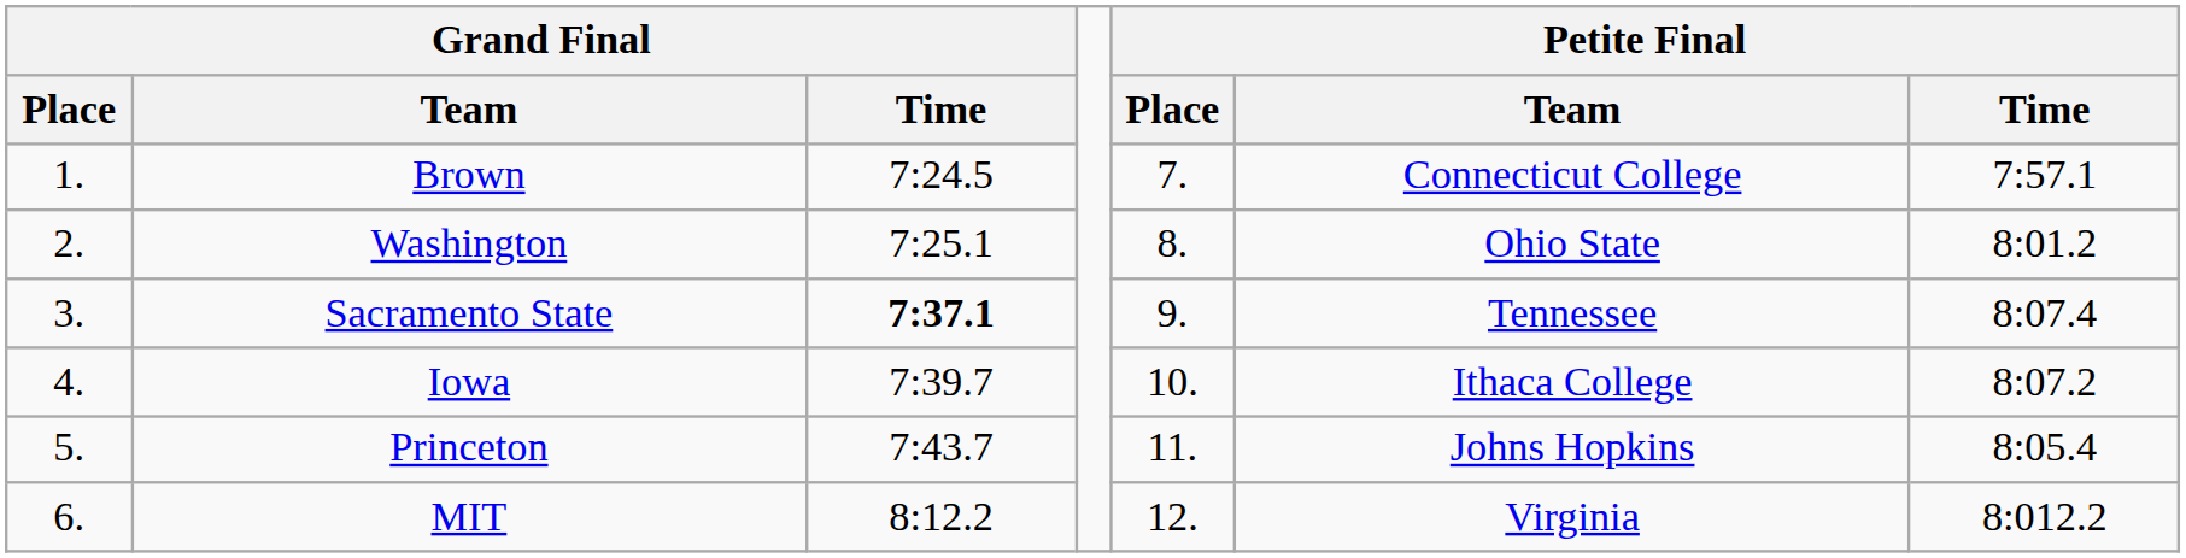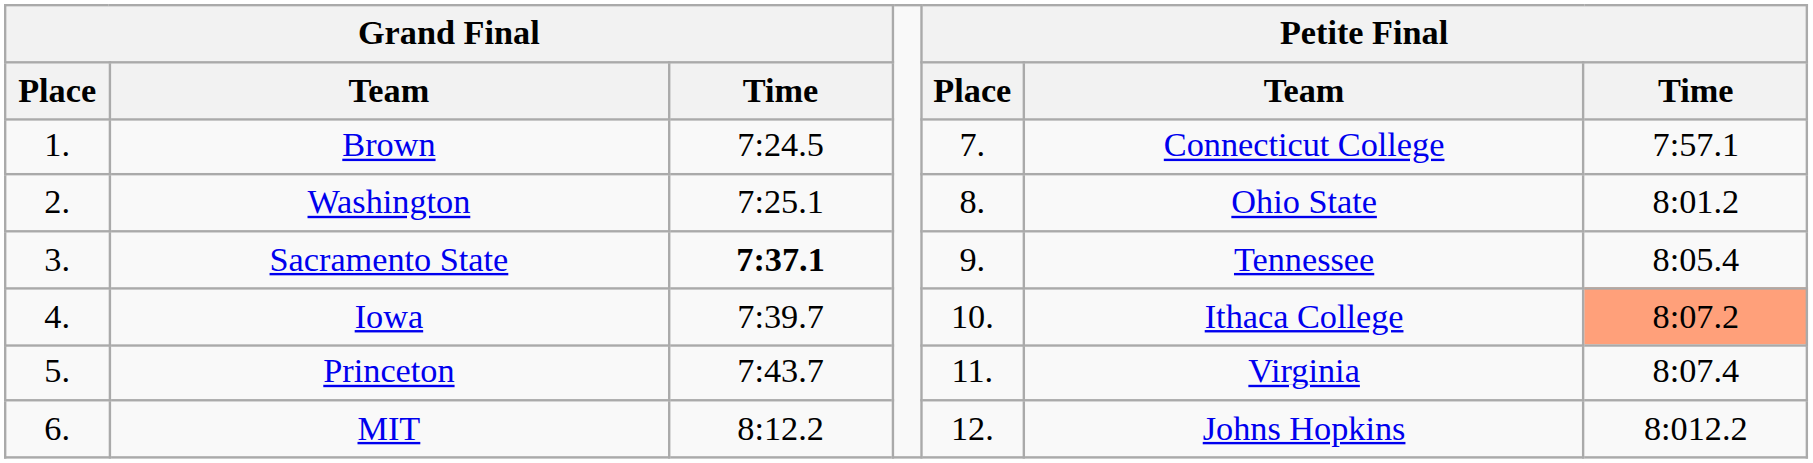 <table class="wikitable" style="font-size:90%; width: 60%; text-align: center">
 <tr>
 <th colspan=3>Grand Final</th>
 <td style="width:1%;" rowspan="57"></td>
 <th colspan=3>Petite Final</th>
 </tr>
 <tr>
 <th width=1%>Place</th>
 <th width=20%>Team</th>
 <th width=8%>Time</th>
 <th width=1%>Place</th>
 <th width=20%>Team</th>
 <th width=8%>Time</th>
 </tr>
 <tr>
 <td align=center>1.</td>
 <td align=center><a href='#'>Brown</a></td>
 <td align=center>7:24.5</td>
 <td align=center>7.</td>
 <td align=center><a href='#'>Connecticut College</a></td>
 <td align=center>7:57.1</td>
 </tr>
 <tr>
 <td align=center>2.</td>
 <td align=center><a href='#'>Washington</a></td>
 <td align=center>7:25.1</td>
 <td align=center>8.</td>
 <td align=center><a href='#'>Ohio State</a></td>
 <td align=center>8:01.2</td>
 </tr>
 <tr>
 <td align=center>3.</td>
 <td align=center><a href='#'>Sacramento State</a></td>
 <td align=center><strong>7:37.1</strong></td>
 <td align=center>9.</td>
 <td align=center><a href='#'>Tennessee</a></td>
-<td align=center>8:07.4</td>
+<td align=center>8:05.4</td>
 </tr>
 <tr>
 <td align=center>4.</td>
 <td align=center><a href='#'>Iowa</a></td>
 <td align=center>7:39.7</td>
 <td align=center>10.</td>
 <td align=center><a href='#'>Ithaca College</a></td>
-<td align=center>8:07.2</td>
+<td align=center style="background: lightsalmon;">8:07.2</td>
 </tr>
 <tr>
 <td align=center>5.</td>
 <td align=center><a href='#'>Princeton</a></td>
 <td align=center>7:43.7</td>
 <td align=center>11.</td>
-<td align=center><a href='#'>Johns Hopkins</a></td>
-<td align=center>8:05.4</td>
+<td align=center><a href='#'>Virginia</a></td>
+<td align=center>8:07.4</td>
 </tr>
 <tr>
 <td align=center>6.</td>
 <td align=center><a href='#'>MIT</a></td>
 <td align=center>8:12.2</td>
 <td align=center>12.</td>
-<td align=center><a href='#'>Virginia</a></td>
+<td align=center><a href='#'>Johns Hopkins</a></td>
 <td align=center>8:012.2</td>
 </tr>
 </table>
